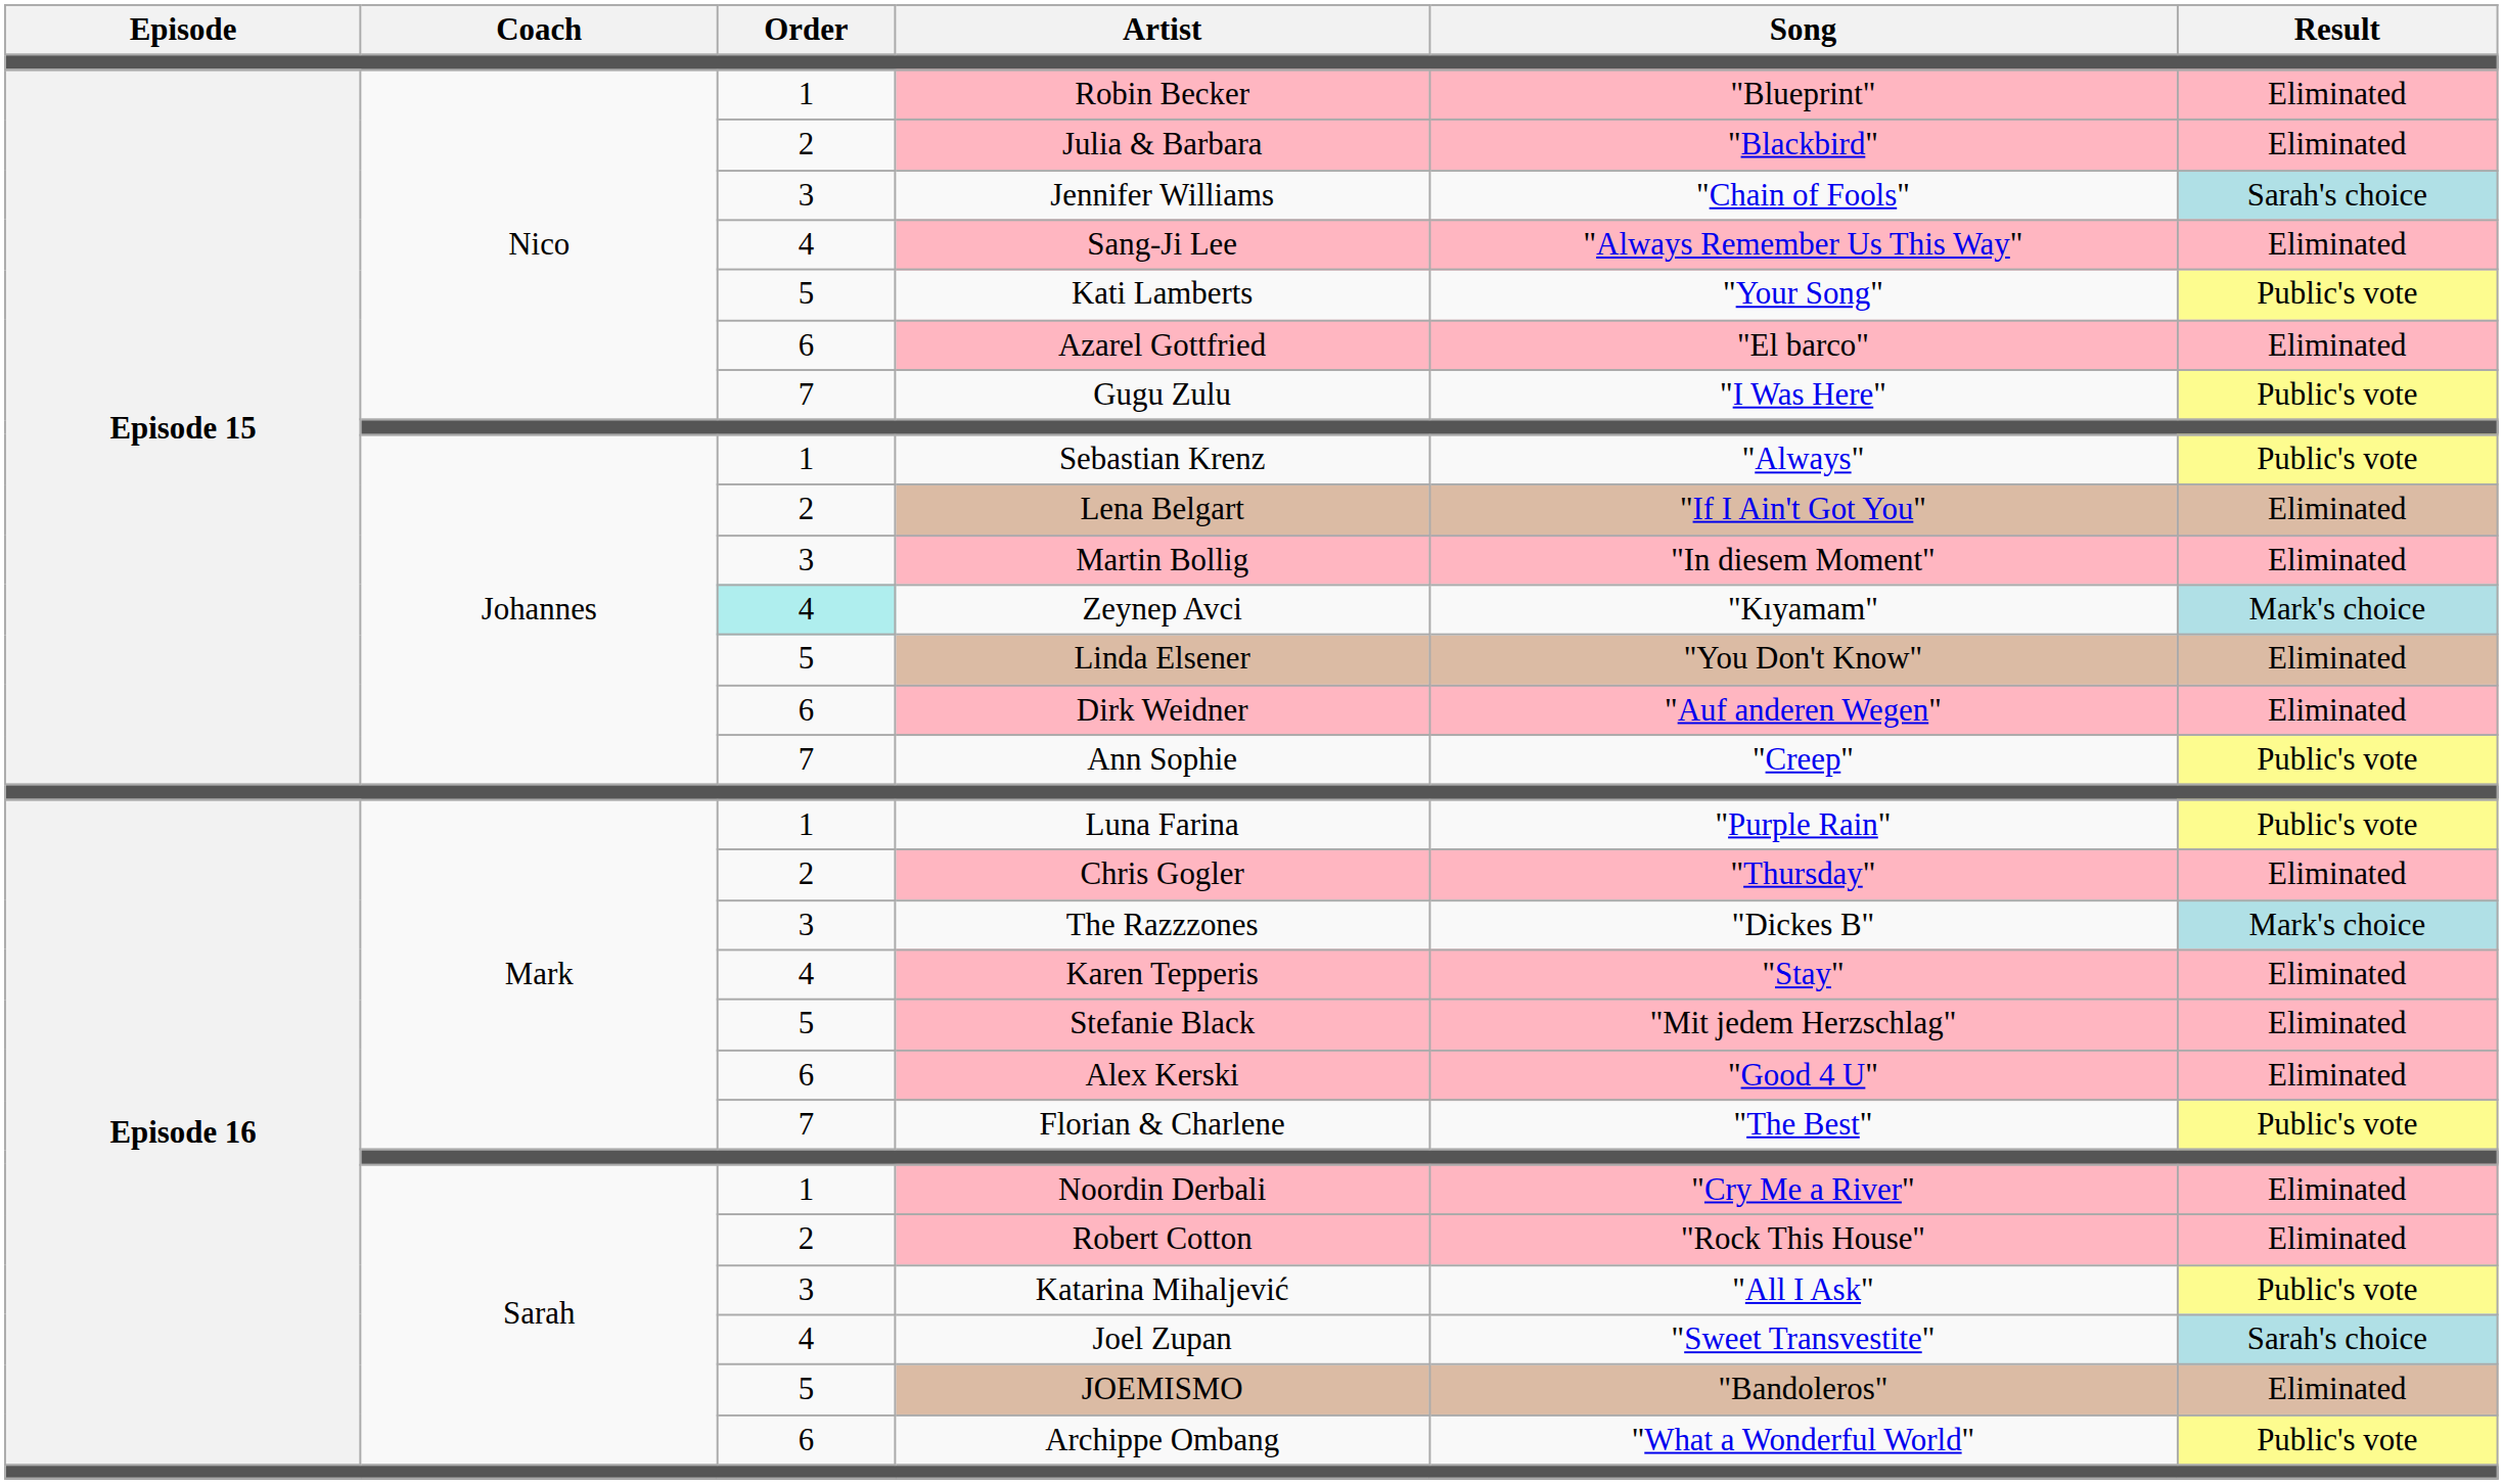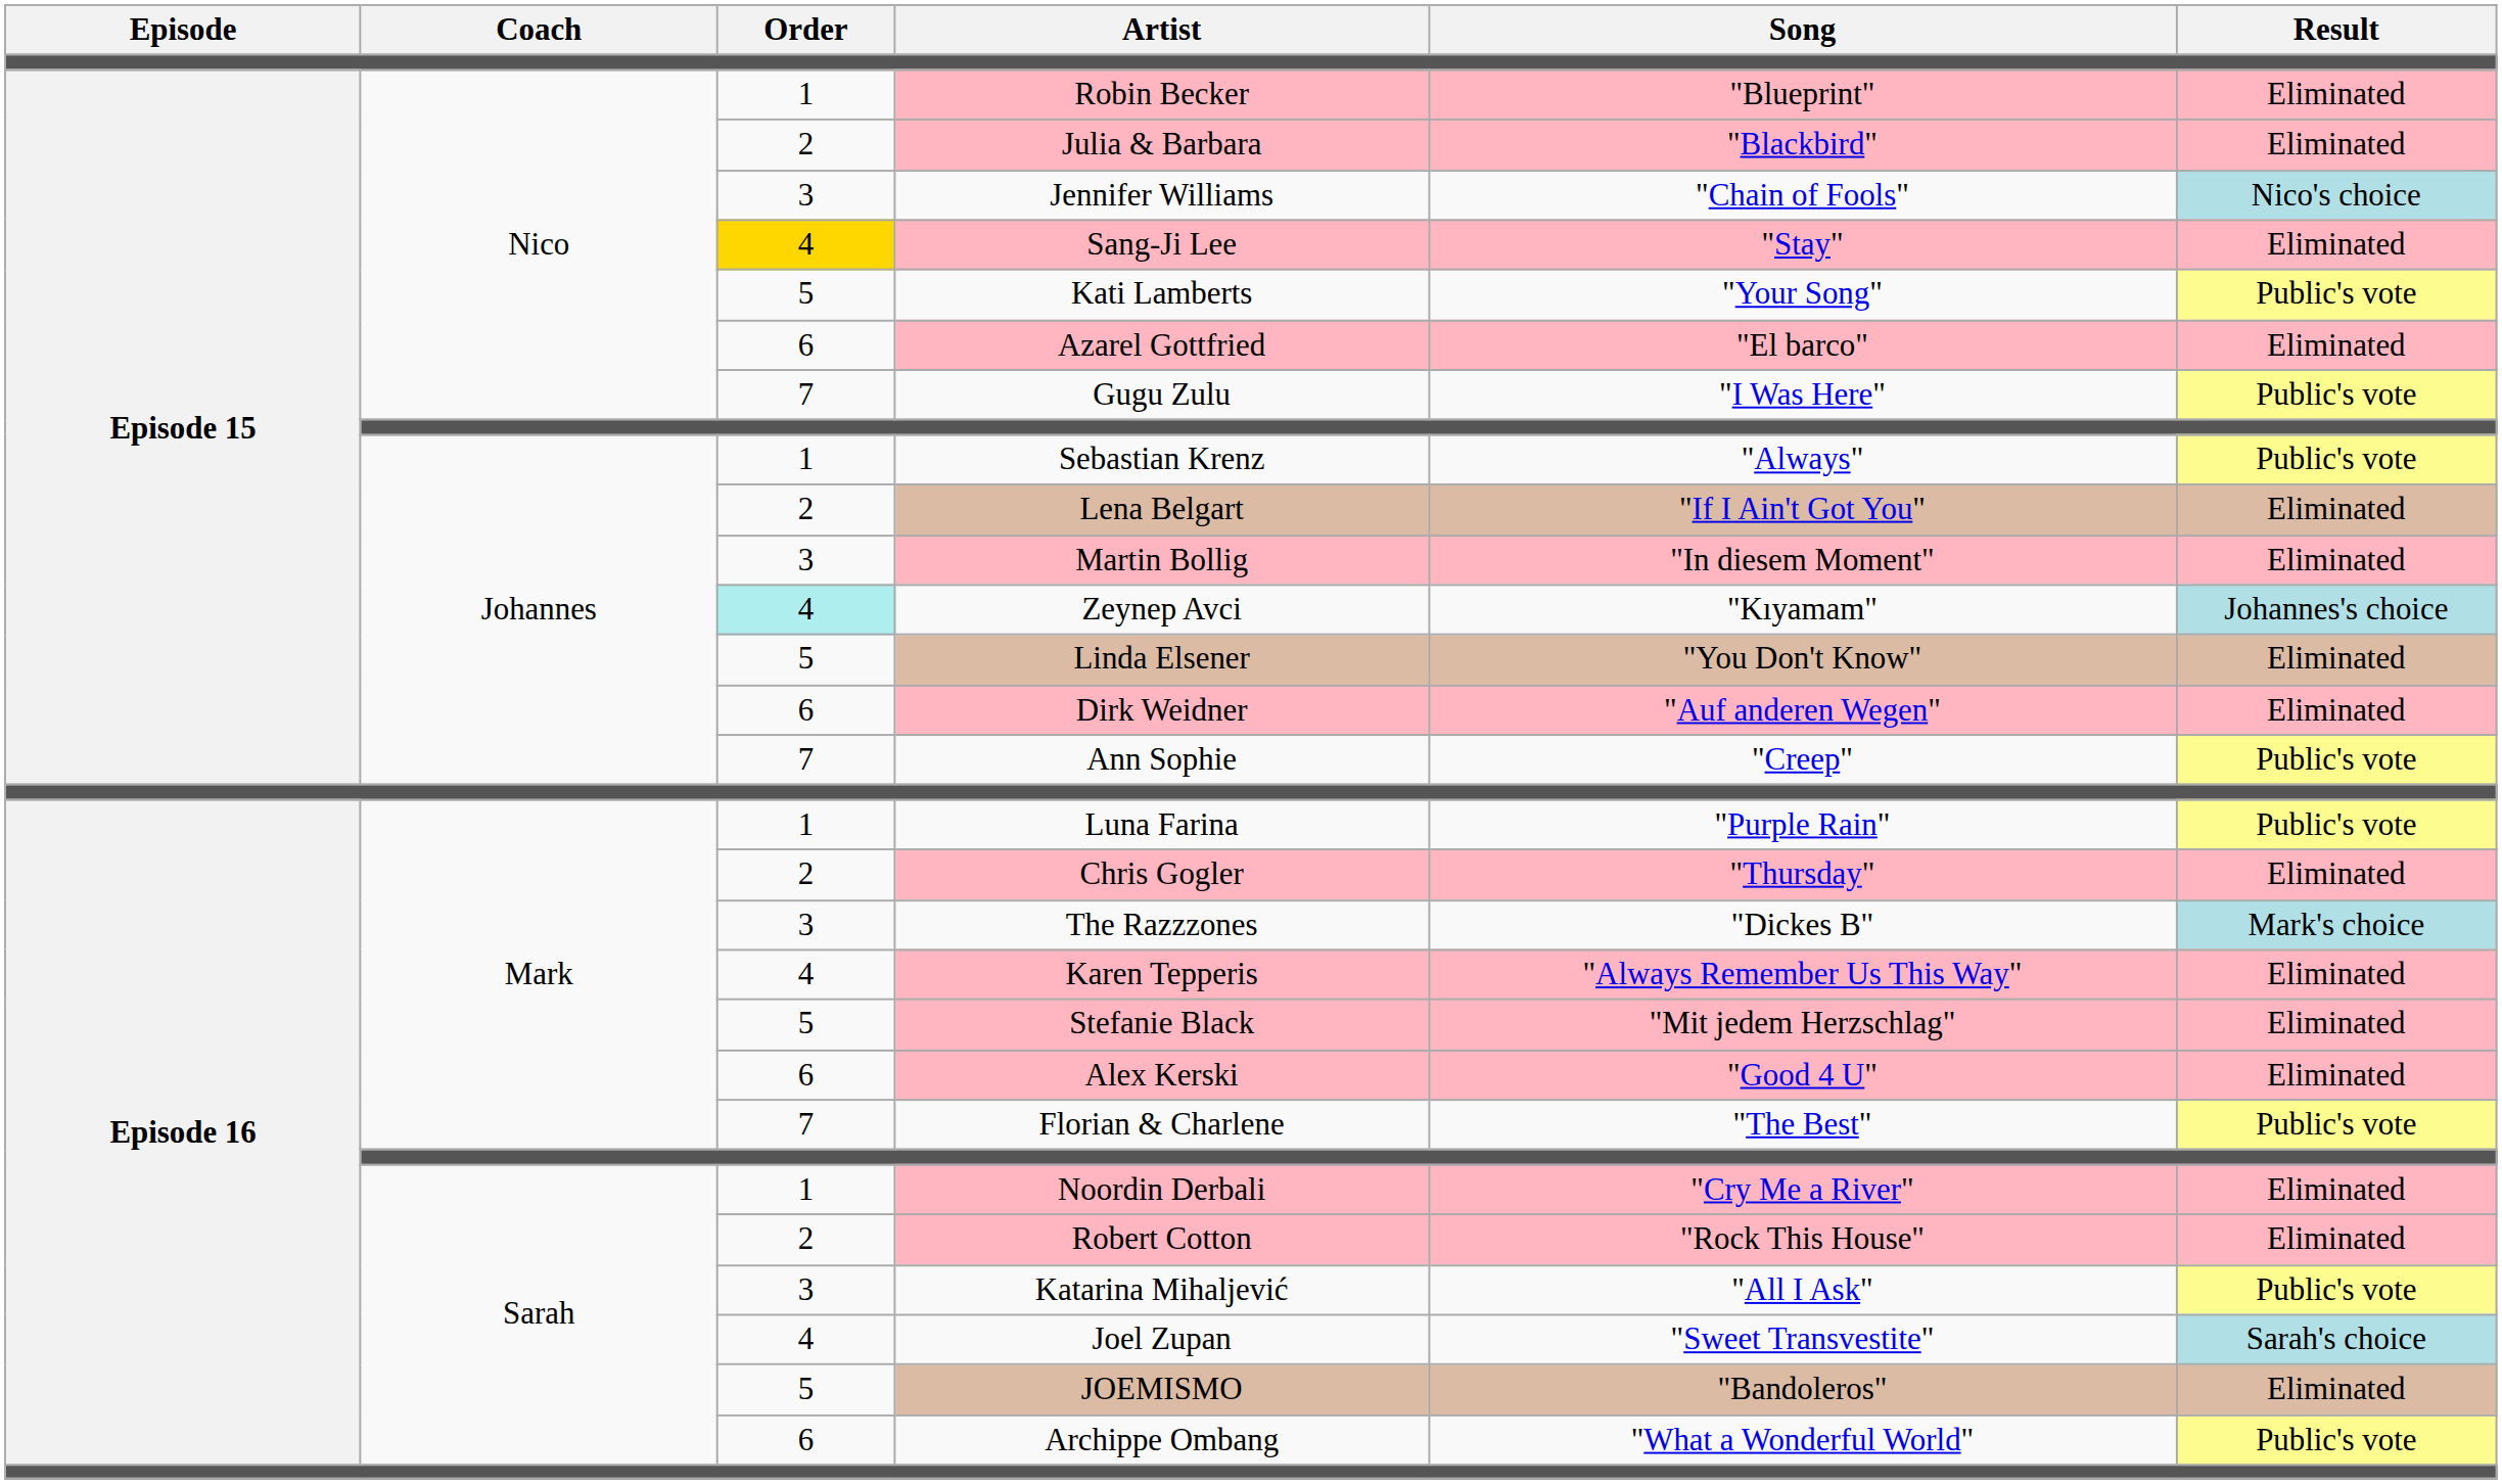 <table class="wikitable plainrowheaders" style="text-align: center; width:100%;">
 <tr>
 <th scope="col" style="width:10%;">Episode</th>
 <th style="width:10%;">Coach</th>
 <th style="width:05%;">Order</th>
 <th style="width:15%;">Artist</th>
 <th style="width:21%;">Song</th>
 <th style="width:09%;">Result</th>
 </tr>
 <tr>
 <td colspan="6" style="background:#555;"></td>
 </tr>
 <tr>
 <th rowspan="15">Episode 15<br><small></small></th>
 <td rowspan="7">Nico</td>
 <td>1</td>
 <td style="background: lightpink">Robin Becker</td>
 <td style="background: lightpink">"Blueprint"</td>
 <td style="background: lightpink">Eliminated</td>
 </tr>
 <tr>
 <td>2</td>
 <td style="background: lightpink">Julia & Barbara</td>
 <td style="background: lightpink">"<a href='#'>Blackbird</a>"</td>
 <td style="background: lightpink">Eliminated</td>
 </tr>
 <tr>
 <td>3</td>
 <td>Jennifer Williams</td>
 <td>"<a href='#'>Chain of Fools</a>"</td>
-<td style="background:#b0e0e6">Sarah's choice</td>
+<td style="background:#b0e0e6">Nico's choice</td>
 </tr>
 <tr>
-<td>4</td>
+<td style="background: gold;">4</td>
 <td style="background: lightpink">Sang-Ji Lee</td>
-<td style="background: lightpink">"<a href='#'>Always Remember Us This Way</a>"</td>
+<td style="background: lightpink">"<a href='#'>Stay</a>"</td>
 <td style="background: lightpink">Eliminated</td>
 </tr>
 <tr>
 <td>5</td>
 <td>Kati Lamberts</td>
 <td>"<a href='#'>Your Song</a>"</td>
 <td style="background:#fdfc8f">Public's vote</td>
 </tr>
 <tr>
 <td>6</td>
 <td style="background: lightpink">Azarel Gottfried</td>
 <td style="background: lightpink">"El barco"</td>
 <td style="background: lightpink">Eliminated</td>
 </tr>
 <tr>
 <td>7</td>
 <td>Gugu Zulu</td>
 <td>"<a href='#'>I Was Here</a>"</td>
 <td style="background:#fdfc8f">Public's vote</td>
 </tr>
 <tr>
 <td colspan="5" style="background:#555;"></td>
 </tr>
 <tr>
 <td rowspan="7">Johannes</td>
 <td>1</td>
 <td>Sebastian Krenz</td>
 <td>"<a href='#'>Always</a>"</td>
 <td style="background:#fdfc8f">Public's vote</td>
 </tr>
 <tr>
 <td>2</td>
 <td style="background:#dbbba4">Lena Belgart</td>
 <td style="background:#dbbba4">"<a href='#'>If I Ain't Got You</a>"</td>
 <td style="background:#dbbba4">Eliminated</td>
 </tr>
 <tr>
 <td>3</td>
 <td style="background: lightpink">Martin Bollig</td>
 <td style="background: lightpink">"In diesem Moment"</td>
 <td style="background: lightpink">Eliminated</td>
 </tr>
 <tr>
 <td style="background: paleturquoise;">4</td>
 <td>Zeynep Avci</td>
 <td>"Kıyamam"</td>
-<td style="background:#b0e0e6">Mark's choice</td>
+<td style="background:#b0e0e6">Johannes's choice</td>
 </tr>
 <tr>
 <td>5</td>
 <td style="background:#dbbba4">Linda Elsener</td>
 <td style="background:#dbbba4">"You Don't Know"</td>
 <td style="background:#dbbba4">Eliminated</td>
 </tr>
 <tr>
 <td>6</td>
 <td style="background: lightpink">Dirk Weidner</td>
 <td style="background: lightpink">"<a href='#'>Auf anderen Wegen</a>"</td>
 <td style="background: lightpink">Eliminated</td>
 </tr>
 <tr>
 <td>7</td>
 <td>Ann Sophie</td>
 <td>"<a href='#'>Creep</a>"</td>
 <td style="background:#fdfc8f">Public's vote</td>
 </tr>
 <tr>
 <td colspan="6" style="background:#555;"></td>
 </tr>
 <tr>
 <th rowspan="14">Episode 16<br><small></small></th>
 <td rowspan="7">Mark</td>
 <td>1</td>
 <td>Luna Farina</td>
 <td>"<a href='#'>Purple Rain</a>"</td>
 <td style="background:#fdfc8f">Public's vote</td>
 </tr>
 <tr>
 <td>2</td>
 <td style="background: lightpink">Chris Gogler</td>
 <td style="background: lightpink">"<a href='#'>Thursday</a>"</td>
 <td style="background: lightpink">Eliminated</td>
 </tr>
 <tr>
 <td>3</td>
 <td>The Razzzones</td>
 <td>"Dickes B"</td>
 <td style="background:#b0e0e6">Mark's choice</td>
 </tr>
 <tr>
 <td>4</td>
 <td style="background: lightpink">Karen Tepperis</td>
-<td style="background: lightpink">"<a href='#'>Stay</a>"</td>
+<td style="background: lightpink">"<a href='#'>Always Remember Us This Way</a>"</td>
 <td style="background: lightpink">Eliminated</td>
 </tr>
 <tr>
 <td>5</td>
 <td style="background: lightpink">Stefanie Black</td>
 <td style="background: lightpink">"Mit jedem Herzschlag"</td>
 <td style="background: lightpink">Eliminated</td>
 </tr>
 <tr>
 <td>6</td>
 <td style="background: lightpink">Alex Kerski</td>
 <td style="background: lightpink">"<a href='#'>Good 4 U</a>"</td>
 <td style="background: lightpink">Eliminated</td>
 </tr>
 <tr>
 <td>7</td>
 <td>Florian & Charlene</td>
 <td>"<a href='#'>The Best</a>"</td>
 <td style="background:#fdfc8f">Public's vote</td>
 </tr>
 <tr>
 <td colspan="5" style="background:#555;"></td>
 </tr>
 <tr>
 <td rowspan="6">Sarah</td>
 <td>1</td>
 <td style="background: lightpink">Noordin Derbali</td>
 <td style="background: lightpink">"<a href='#'>Cry Me a River</a>"</td>
 <td style="background: lightpink">Eliminated</td>
 </tr>
 <tr>
 <td>2</td>
 <td style="background: lightpink">Robert Cotton</td>
 <td style="background: lightpink">"Rock This House"</td>
 <td style="background: lightpink">Eliminated</td>
 </tr>
 <tr>
 <td>3</td>
 <td>Katarina Mihaljević</td>
 <td>"<a href='#'>All I Ask</a>"</td>
 <td style="background:#fdfc8f">Public's vote</td>
 </tr>
 <tr>
 <td>4</td>
 <td>Joel Zupan</td>
 <td>"<a href='#'>Sweet Transvestite</a>"</td>
 <td style="background:#b0e0e6">Sarah's choice</td>
 </tr>
 <tr>
 <td>5</td>
 <td style="background:#dbbba4">JOEMISMO</td>
 <td style="background:#dbbba4">"Bandoleros"</td>
 <td style="background:#dbbba4">Eliminated</td>
 </tr>
 <tr>
 <td>6</td>
 <td>Archippe Ombang</td>
 <td>"<a href='#'>What a Wonderful World</a>"</td>
 <td style="background:#fdfc8f">Public's vote</td>
 </tr>
 <tr>
 <td colspan="6" style="background:#555;"></td>
 </tr>
 <tr>
 </tr>
 </table>
